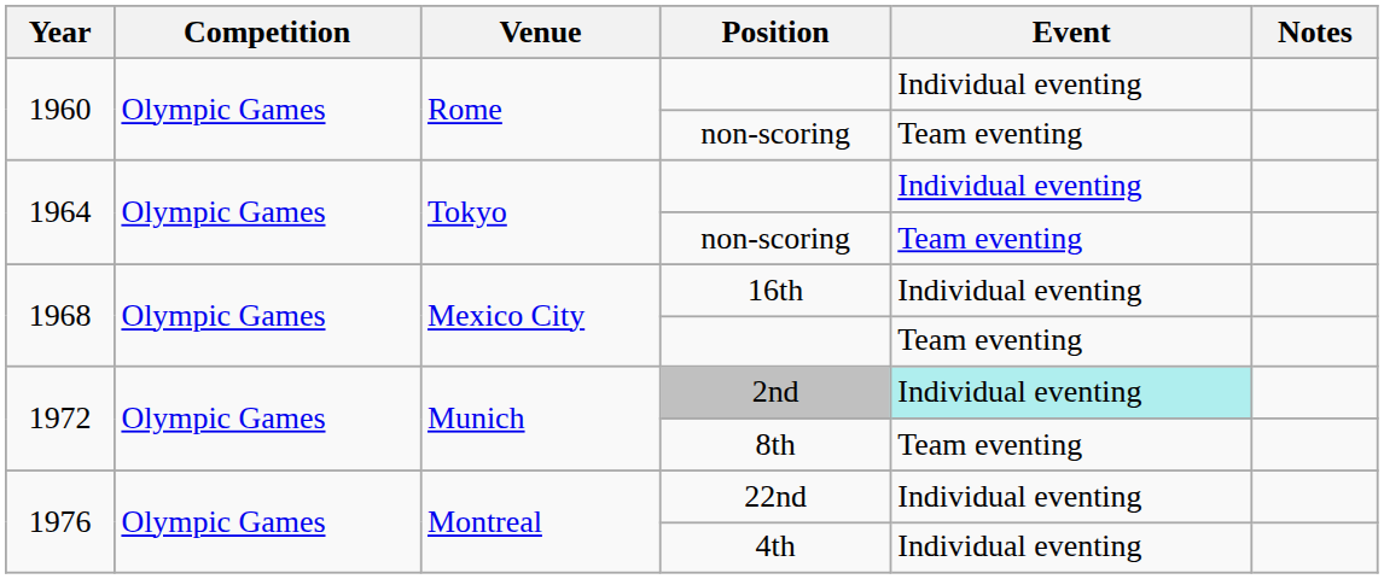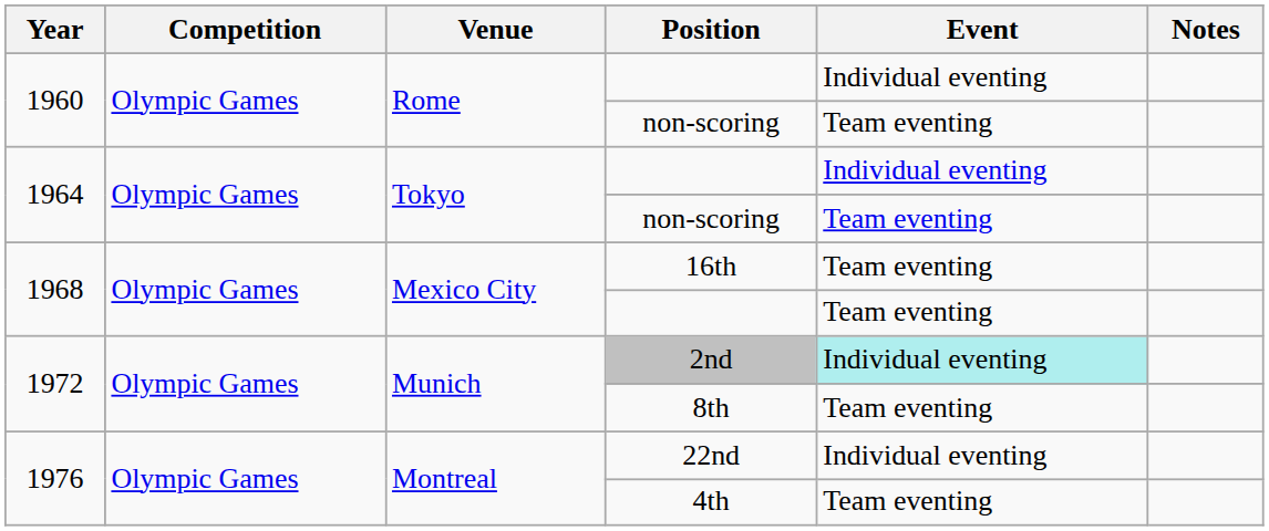 <table class="wikitable" width=50% style="font-size:90%; text-align:center;">
 <tr>
 <th>Year</th>
 <th>Competition</th>
 <th>Venue</th>
 <th>Position</th>
 <th>Event</th>
 <th>Notes</th>
 </tr>
 <tr>
 <td rowspan=2>1960</td>
 <td rowspan=2 align=left><a href='#'>Olympic Games</a></td>
 <td rowspan=2 align=left> <a href='#'>Rome</a></td>
 <td></td>
 <td align=left>Individual eventing</td>
 <td></td>
 </tr>
 <tr>
 <td>non-scoring</td>
 <td align=left>Team eventing</td>
 <td></td>
 </tr>
 <tr>
 <td rowspan=2>1964</td>
 <td rowspan=2 align=left><a href='#'>Olympic Games</a></td>
 <td rowspan=2 align=left> <a href='#'>Tokyo</a></td>
 <td></td>
 <td align=left><a href='#'>Individual eventing</a></td>
 <td></td>
 </tr>
 <tr>
 <td>non-scoring</td>
 <td align=left><a href='#'>Team eventing</a></td>
 <td></td>
 </tr>
 <tr>
 <td rowspan=2>1968</td>
 <td rowspan=2 align=left><a href='#'>Olympic Games</a></td>
 <td rowspan=2 align=left> <a href='#'>Mexico City</a></td>
 <td>16th</td>
-<td align=left>Individual eventing</td>
+<td align=left>Team eventing</td>
 <td></td>
 </tr>
 <tr>
 <td></td>
 <td align=left>Team eventing</td>
 <td></td>
 </tr>
 <tr>
 <td rowspan=2>1972</td>
 <td rowspan=2 align=left><a href='#'>Olympic Games</a></td>
 <td rowspan=2 align=left> <a href='#'>Munich</a></td>
 <td bgcolor=silver>2nd</td>
 <td align=left style="background: paleturquoise;">Individual eventing</td>
 <td></td>
 </tr>
 <tr>
 <td>8th</td>
 <td align=left>Team eventing</td>
 <td></td>
 </tr>
 <tr>
 <td rowspan=2>1976</td>
 <td rowspan=2 align=left><a href='#'>Olympic Games</a></td>
 <td rowspan=2 align=left> <a href='#'>Montreal</a></td>
 <td>22nd</td>
 <td align=left>Individual eventing</td>
 <td></td>
 </tr>
 <tr>
 <td>4th</td>
-<td align=left>Individual eventing</td>
+<td align=left>Team eventing</td>
 <td></td>
 </tr>
 </table>
